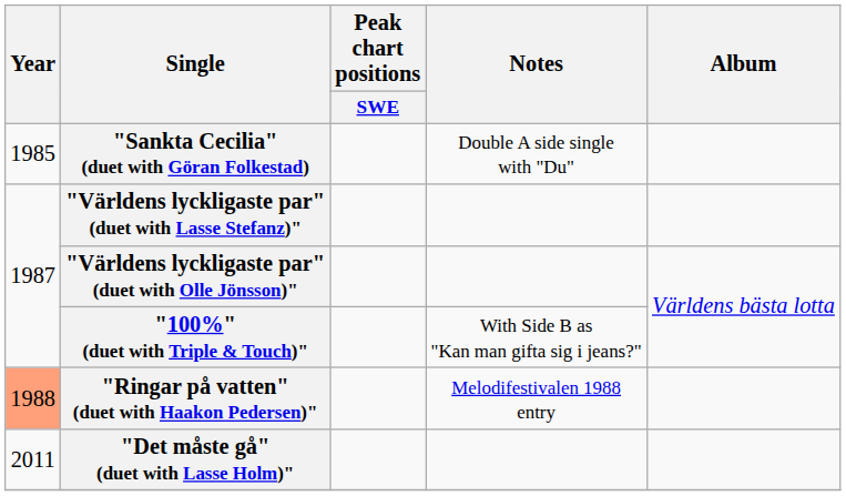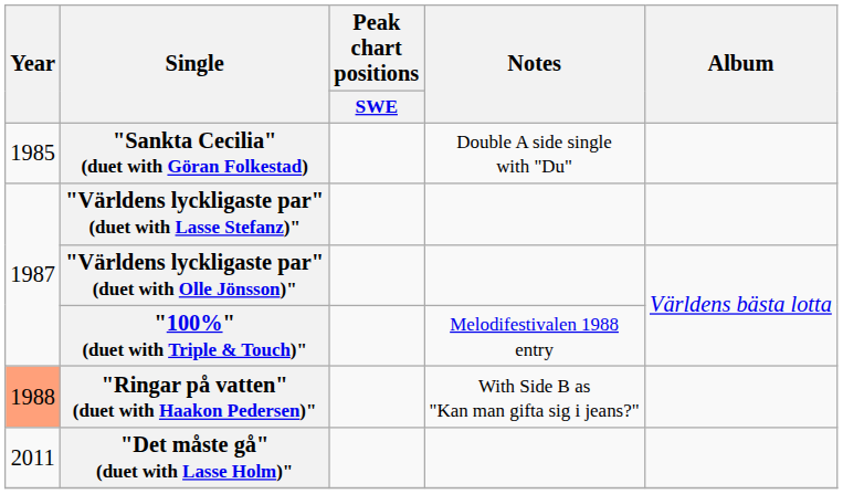 <table class="wikitable plainrowheaders" style="text-align:center;" border="1">
 <tr>
 <th scope="col" rowspan="2">Year</th>
 <th scope="col" rowspan="2">Single</th>
 <th scope="col" colspan="1">Peak chart positions</th>
 <th scope="col" rowspan="2">Notes</th>
 <th scope="col" rowspan="2">Album</th>
 </tr>
 <tr>
 <th scope="col" style="width:3em;font-size:85%;"><a href='#'>SWE</a><br></th>
 </tr>
 <tr>
 <td rowspan=1>1985</td>
 <th scope="row">"Sankta Cecilia"<br><small>(duet with <a href='#'>Göran Folkestad</a>)</small></th>
 <td></td>
 <td><small>Double A side single <br>with "Du" </small></td>
 <td></td>
 </tr>
 <tr>
 <td rowspan=3>1987</td>
 <th scope="row">"Världens lyckligaste par" <br><small>(duet with <a href='#'>Lasse Stefanz</a>)"</small></th>
 <td></td>
 <td></td>
 <td></td>
 </tr>
 <tr>
 <th scope="row">"Världens lyckligaste par" <br><small>(duet with <a href='#'>Olle Jönsson</a>)"</small></th>
 <td></td>
 <td></td>
 <td rowspan=2><em><a href='#'>Världens bästa lotta</a></em></td>
 </tr>
 <tr>
 <th scope="row">"<a href='#'>100%</a>" <br><small>(duet with <a href='#'>Triple & Touch</a>)"</small></th>
 <td></td>
-<td><small>With Side B as<br>"Kan man gifta sig i jeans?"</small></td>
+<td><small><a href='#'>Melodifestivalen 1988</a> <br> entry</small></td>
 </tr>
 <tr>
 <td rowspan=1 style="background: lightsalmon;">1988</td>
 <th scope="row">"Ringar på vatten" <br><small>(duet with <a href='#'>Haakon Pedersen</a>)"</small></th>
 <td></td>
-<td><small><a href='#'>Melodifestivalen 1988</a> <br> entry</small></td>
+<td><small>With Side B as<br>"Kan man gifta sig i jeans?"</small></td>
 <td></td>
 </tr>
 <tr>
 <td rowspan=1>2011</td>
 <th scope="row">"Det måste gå" <br><small>(duet with <a href='#'>Lasse Holm</a>)"</small></th>
 <td></td>
 <td></td>
 <td></td>
 </tr>
 <tr>
 </tr>
 </table>
